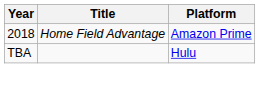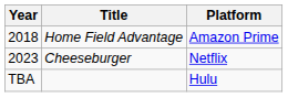 <table class="wikitable">
 <tr>
 <th>Year</th>
 <th>Title</th>
 <th>Platform</th>
 </tr>
 <tr>
 <td>2018</td>
 <td><em>Home Field Advantage</em></td>
 <td><a href='#'>Amazon Prime</a></td>
 </tr>
 <tr>
+<td>2023</td>
+<td><em>Cheeseburger</em></td>
+<td><a href='#'>Netflix</a></td>
+</tr>
+<tr>
 <td>TBA</td>
 <td></td>
 <td><a href='#'>Hulu</a></td>
 </tr>
 </table>
